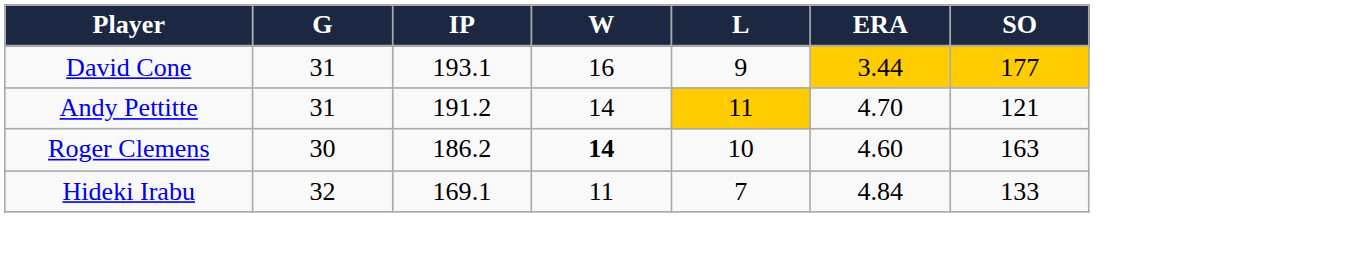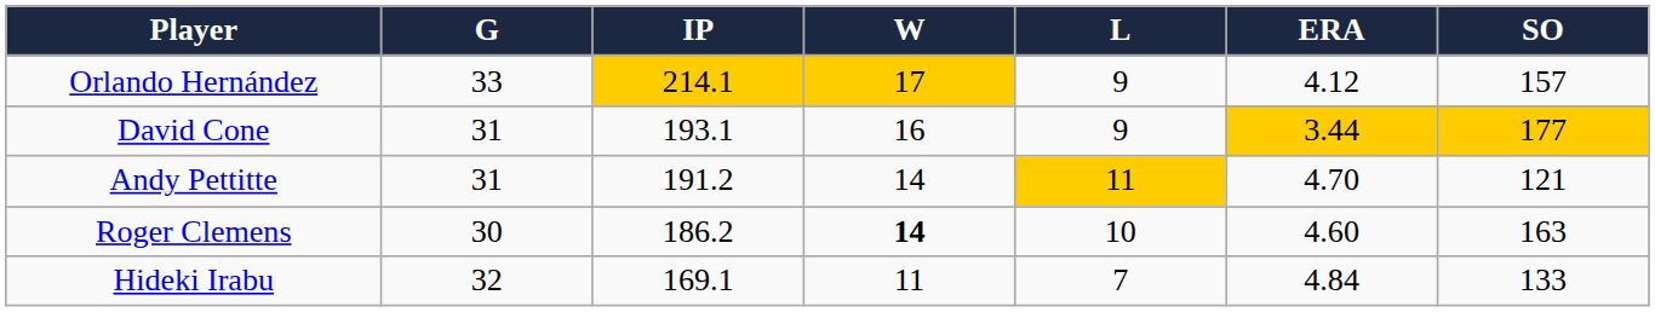 <table class="wikitable sortable">
 <tr>
 <th style="background:#1c2841; color:white; width:16%;">Player</th>
 <th style="background:#1c2841; color:white; width:9%;">G</th>
 <th style="background:#1c2841; color:white; width:9%;">IP</th>
 <th style="background:#1c2841; color:white; width:9%;">W</th>
 <th style="background:#1c2841; color:white; width:9%;">L</th>
 <th style="background:#1c2841; color:white; width:9%;">ERA</th>
 <th style="background:#1c2841; color:white; width:9%;">SO</th>
+</tr>
+<tr style="text-align:center;">
+<td><a href='#'>Orlando Hernández</a></td>
+<td>33</td>
+<td style="background:#fc0;">214.1</td>
+<td style="background:#fc0;">17</td>
+<td>9</td>
+<td>4.12</td>
+<td>157</td>
 </tr>
 <tr style="text-align:center;">
 <td><a href='#'>David Cone</a></td>
 <td>31</td>
 <td>193.1</td>
 <td>16</td>
 <td>9</td>
 <td style="background:#fc0">3.44</td>
 <td style="background:#fc0;">177</td>
 </tr>
 <tr style="text-align:center;">
 <td><a href='#'>Andy Pettitte</a></td>
 <td>31</td>
 <td>191.2</td>
 <td>14</td>
 <td style="background:#fc0;">11</td>
 <td>4.70</td>
 <td>121</td>
 </tr>
 <tr style="text-align:center;">
 <td><a href='#'>Roger Clemens</a></td>
 <td>30</td>
 <td>186.2</td>
 <td><strong>14</strong></td>
 <td>10</td>
 <td>4.60</td>
 <td>163</td>
 </tr>
 <tr style="text-align:center;">
 <td><a href='#'>Hideki Irabu</a></td>
 <td>32</td>
 <td>169.1</td>
 <td>11</td>
 <td>7</td>
 <td>4.84</td>
 <td>133</td>
 </tr>
 </table>
